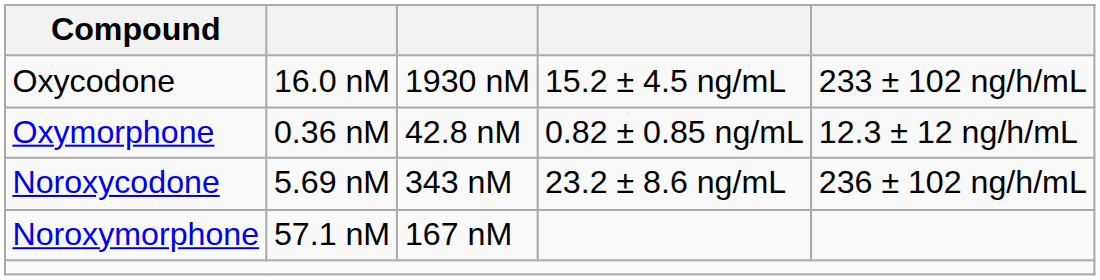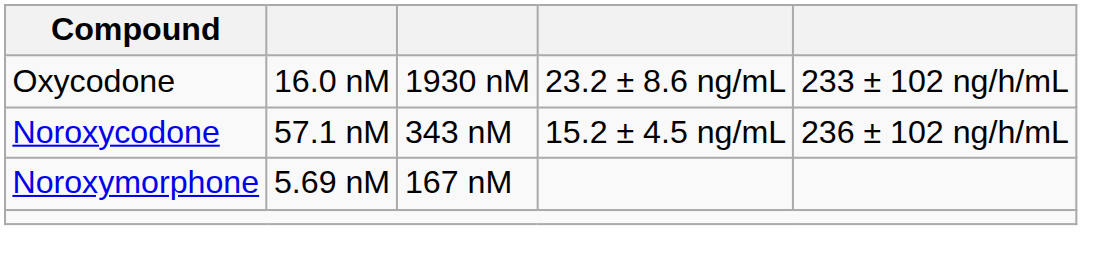 <table class="wikitable">
 <tr>
 <th>Compound</th>
 <th></th>
 <th></th>
 <th><a href='#'></a></th>
 <th><a href='#'></a></th>
 </tr>
 <tr>
 <td>Oxycodone</td>
 <td>16.0 nM</td>
 <td>1930 nM</td>
-<td>15.2 ± 4.5 ng/mL</td>
+<td>23.2 ± 8.6 ng/mL</td>
 <td>233 ± 102 ng/h/mL</td>
 </tr>
 <tr>
-<td><a href='#'>Oxymorphone</a></td>
-<td>0.36 nM</td>
-<td>42.8 nM</td>
-<td>0.82 ± 0.85 ng/mL</td>
-<td>12.3 ± 12 ng/h/mL</td>
-</tr>
-<tr>
 <td><a href='#'>Noroxycodone</a></td>
-<td>5.69 nM</td>
+<td>57.1 nM</td>
 <td>343 nM</td>
-<td>23.2 ± 8.6 ng/mL</td>
+<td>15.2 ± 4.5 ng/mL</td>
 <td>236 ± 102 ng/h/mL</td>
 </tr>
 <tr>
 <td><a href='#'>Noroxymorphone</a></td>
-<td>57.1 nM</td>
+<td>5.69 nM</td>
 <td>167 nM</td>
 <td></td>
 <td></td>
 </tr>
 <tr class="sortbottom">
 <td colspan="5" style="width: 1px;"></td>
 </tr>
 </table>
